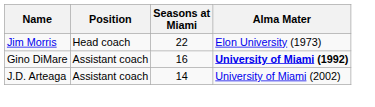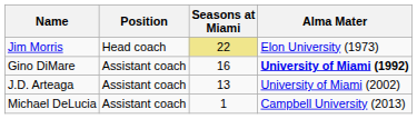 <table class="wikitable" border="1" style="font-size:90%;">
 <tr>
 <th>Name</th>
 <th>Position</th>
 <th>Seasons at<br>Miami</th>
 <th>Alma Mater</th>
 </tr>
 <tr>
 <td><a href='#'>Jim Morris</a></td>
 <td>Head coach</td>
-<td align=center>22</td>
+<td align=center style="background: khaki;">22</td>
 <td><a href='#'>Elon University</a> (1973)</td>
 </tr>
 <tr>
 <td>Gino DiMare</td>
 <td>Assistant coach</td>
 <td align=center>16</td>
 <td><strong><a href='#'>University of Miami</a> (1992)</strong></td>
 </tr>
 <tr>
 <td>J.D. Arteaga</td>
 <td>Assistant coach</td>
-<td align=center>14</td>
+<td align=center>13</td>
 <td><a href='#'>University of Miami</a> (2002)</td>
 </tr>
+<tr>
+<td>Michael DeLucia</td>
+<td>Assistant coach</td>
+<td align=center>1</td>
+<td><a href='#'>Campbell University</a> (2013)</td>
+</tr>
 </table>
